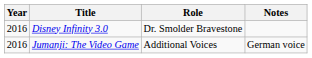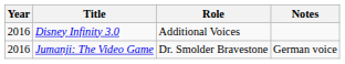 <table class="wikitable sortable">
 <tr>
 <th>Year</th>
 <th>Title</th>
 <th>Role</th>
 <th>Notes</th>
 </tr>
 <tr>
 <td>2016</td>
 <td><em><a href='#'>Disney Infinity 3.0</a></em></td>
-<td>Dr. Smolder Bravestone</td>
+<td>Additional Voices</td>
 <td></td>
 </tr>
 <tr>
 <td>2016</td>
 <td><em><a href='#'>Jumanji: The Video Game</a></em></td>
-<td>Additional Voices</td>
+<td>Dr. Smolder Bravestone</td>
 <td>German voice</td>
 </tr>
 </table>
